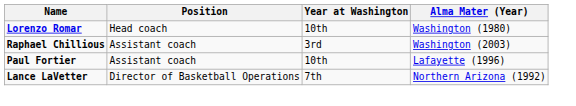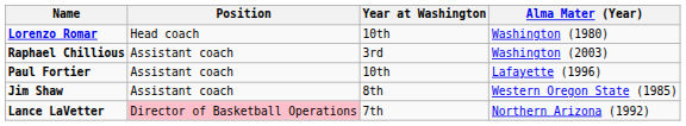 <table class="wikitable" style="white-space:nowrap; font-size:90%;">
 <tr>
 <th>Name</th>
 <th>Position</th>
 <th>Year at Washington</th>
 <th><a href='#'>Alma Mater</a> (Year)</th>
 </tr>
 <tr>
 <td><strong><a href='#'>Lorenzo Romar</a></strong></td>
 <td>Head coach</td>
 <td>10th</td>
 <td><a href='#'>Washington</a> (1980)</td>
 </tr>
 <tr>
 <td><strong>Raphael Chillious</strong></td>
 <td>Assistant coach</td>
 <td>3rd</td>
 <td><a href='#'>Washington</a> (2003)</td>
 </tr>
 <tr>
 <td><strong>Paul Fortier</strong></td>
 <td>Assistant coach</td>
 <td>10th</td>
 <td><a href='#'>Lafayette</a> (1996)</td>
 </tr>
 <tr>
+<td><strong>Jim Shaw</strong></td>
+<td>Assistant coach</td>
+<td>8th</td>
+<td><a href='#'>Western Oregon State</a> (1985)</td>
+</tr>
+<tr>
 <td><strong>Lance LaVetter</strong></td>
-<td>Director of Basketball Operations</td>
+<td style="background: pink;">Director of Basketball Operations</td>
 <td>7th</td>
 <td><a href='#'>Northern Arizona</a> (1992)</td>
 </tr>
 </table>
